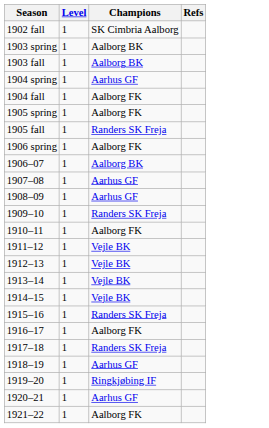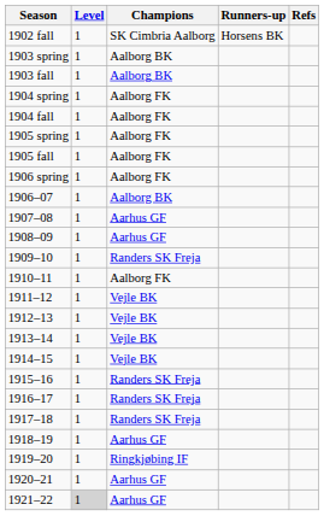 <table class="sortable wikitable plainrowheaders">
 <tr>
 <th>Season</th>
 <th><a href='#'>Level</a></th>
 <th>Champions</th>
+<th>Runners-up</th>
 <th>Refs</th>
 </tr>
 <tr>
 <td>1902 fall</td>
 <td>1</td>
 <td>SK Cimbria Aalborg</td>
+<td>Horsens BK</td>
 <td></td>
 </tr>
 <tr>
 <td>1903 spring</td>
 <td>1</td>
 <td>Aalborg BK</td>
 <td></td>
+<td></td>
 </tr>
 <tr>
 <td>1903 fall</td>
 <td>1</td>
 <td><a href='#'>Aalborg BK</a></td>
 <td></td>
+<td></td>
 </tr>
 <tr>
 <td>1904 spring</td>
 <td>1</td>
-<td><a href='#'>Aarhus GF</a></td>
+<td>Aalborg FK</td>
+<td></td>
 <td></td>
 </tr>
 <tr>
 <td>1904 fall</td>
 <td>1</td>
 <td>Aalborg FK</td>
 <td></td>
+<td></td>
 </tr>
 <tr>
 <td>1905 spring</td>
 <td>1</td>
 <td>Aalborg FK</td>
 <td></td>
+<td></td>
 </tr>
 <tr>
 <td>1905 fall</td>
 <td>1</td>
-<td><a href='#'>Randers SK Freja</a></td>
+<td>Aalborg FK</td>
+<td></td>
 <td></td>
 </tr>
 <tr>
 <td>1906 spring</td>
 <td>1</td>
 <td>Aalborg FK</td>
 <td></td>
+<td></td>
 </tr>
 <tr>
 <td>1906–07</td>
 <td>1</td>
 <td><a href='#'>Aalborg BK</a></td>
+<td></td>
 <td></td>
 </tr>
 <tr>
 <td>1907–08</td>
 <td>1</td>
 <td><a href='#'>Aarhus GF</a></td>
 <td></td>
+<td></td>
 </tr>
 <tr>
 <td>1908–09</td>
 <td>1</td>
 <td><a href='#'>Aarhus GF</a></td>
+<td></td>
 <td></td>
 </tr>
 <tr>
 <td>1909–10</td>
 <td>1</td>
 <td><a href='#'>Randers SK Freja</a></td>
 <td></td>
+<td></td>
 </tr>
 <tr>
 <td>1910–11</td>
 <td>1</td>
 <td>Aalborg FK</td>
+<td></td>
 <td></td>
 </tr>
 <tr>
 <td>1911–12</td>
 <td>1</td>
 <td><a href='#'>Vejle BK</a></td>
 <td></td>
+<td></td>
 </tr>
 <tr>
 <td>1912–13</td>
 <td>1</td>
 <td><a href='#'>Vejle BK</a></td>
+<td></td>
 <td></td>
 </tr>
 <tr>
 <td>1913–14</td>
 <td>1</td>
 <td><a href='#'>Vejle BK</a></td>
 <td></td>
+<td></td>
 </tr>
 <tr>
 <td>1914–15</td>
 <td>1</td>
 <td><a href='#'>Vejle BK</a></td>
+<td></td>
 <td></td>
 </tr>
 <tr>
 <td>1915–16</td>
 <td>1</td>
 <td><a href='#'>Randers SK Freja</a></td>
 <td></td>
+<td></td>
 </tr>
 <tr>
 <td>1916–17</td>
 <td>1</td>
-<td>Aalborg FK</td>
+<td><a href='#'>Randers SK Freja</a></td>
+<td></td>
 <td></td>
 </tr>
 <tr>
 <td>1917–18</td>
 <td>1</td>
 <td><a href='#'>Randers SK Freja</a></td>
 <td></td>
+<td></td>
 </tr>
 <tr>
 <td>1918–19</td>
 <td>1</td>
 <td><a href='#'>Aarhus GF</a></td>
+<td></td>
 <td></td>
 </tr>
 <tr>
 <td>1919–20</td>
 <td>1</td>
 <td><a href='#'>Ringkjøbing IF</a></td>
 <td></td>
+<td></td>
 </tr>
 <tr>
 <td>1920–21</td>
 <td>1</td>
 <td><a href='#'>Aarhus GF</a></td>
 <td></td>
+<td></td>
 </tr>
 <tr>
 <td>1921–22</td>
-<td>1</td>
-<td>Aalborg FK</td>
+<td style="background: lightgrey;">1</td>
+<td><a href='#'>Aarhus GF</a></td>
+<td></td>
 <td></td>
 </tr>
 </table>
